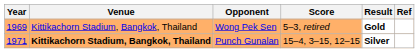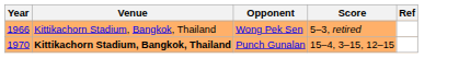 <table class="sortable wikitable" style="font-size: 90%;">
 <tr>
 <th>Year</th>
 <th>Venue</th>
 <th>Opponent</th>
 <th>Score</th>
-<th>Result</th>
 <th>Ref</th>
 </tr>
 <tr style="background:#FFB069">
-<td align="center"><a href='#'>1969</a></td>
+<td align="center"><a href='#'>1966</a></td>
 <td align="left"><a href='#'>Kittikachorn Stadium</a>, <a href='#'>Bangkok</a>, Thailand</td>
 <td align="left"> <a href='#'>Wong Pek Sen</a></td>
 <td align="left">5–3, <em>retired</em></td>
-<td style="text-align:left; background:white"> <strong>Gold</strong></td>
 <td style="text-align:center; background:white"></td>
 </tr>
 <tr style="background:#FFB069">
-<td align="center"><a href='#'>1971</a></td>
+<td align="center"><a href='#'>1970</a></td>
 <td align="left"><strong>Kittikachorn Stadium, Bangkok, Thailand</strong></td>
 <td align="left"> <a href='#'>Punch Gunalan</a></td>
 <td align="left">15–4, 3–15, 12–15</td>
-<td style="text-align:left; background:white"> <strong>Silver</strong></td>
 <td style="text-align:center; background:white"></td>
 </tr>
 </table>
